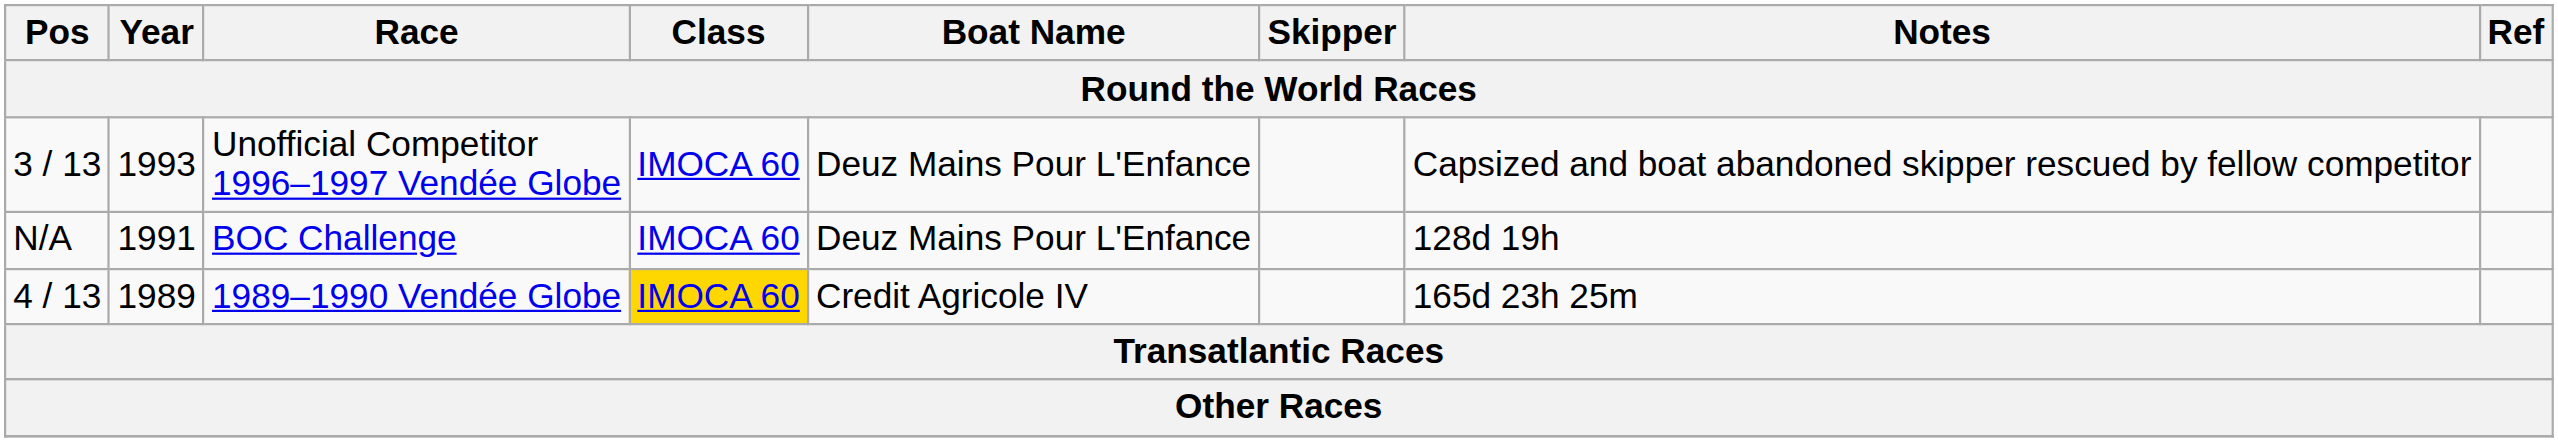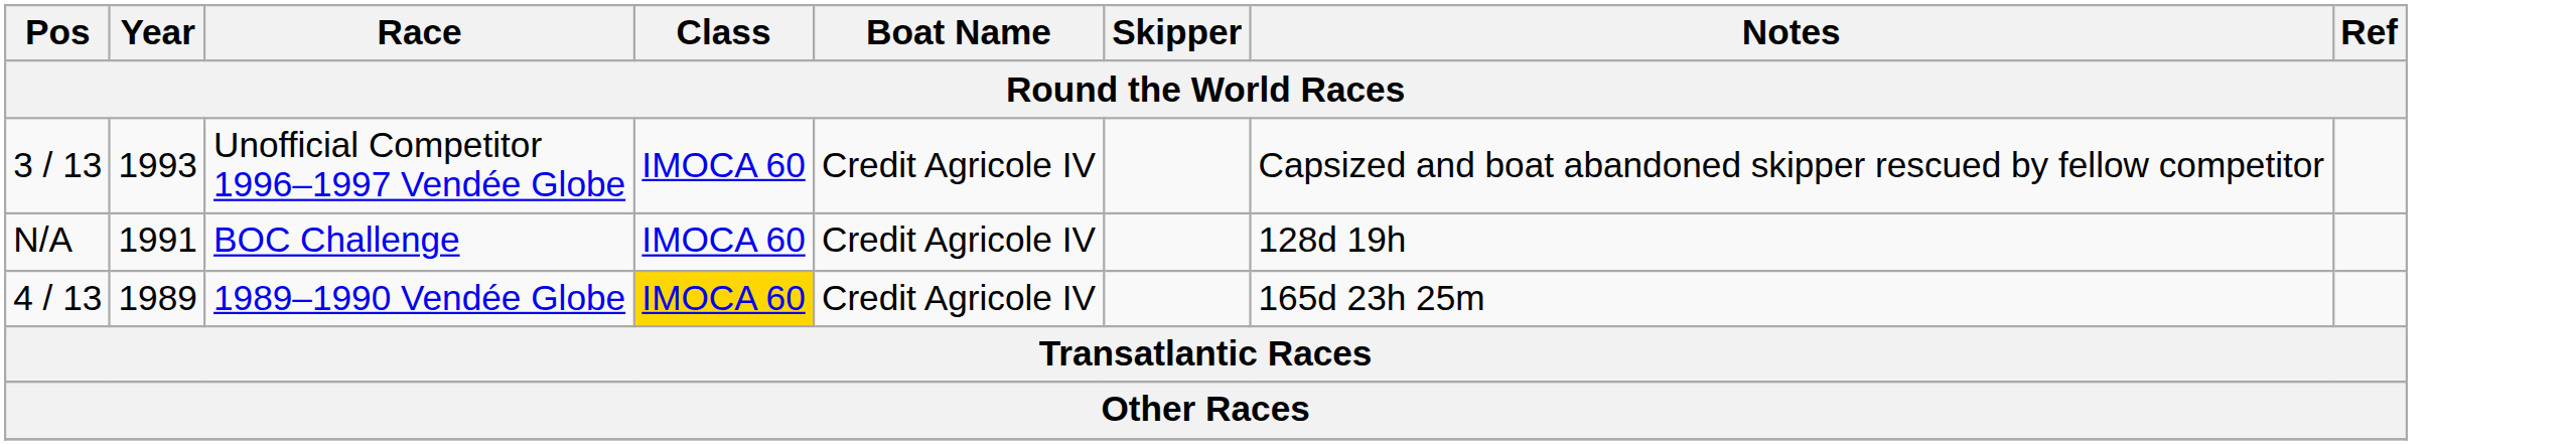 <table class="wikitable sortable">
 <tr>
 <th>Pos</th>
 <th>Year</th>
 <th>Race</th>
 <th>Class</th>
 <th>Boat Name</th>
 <th>Skipper</th>
 <th>Notes</th>
 <th>Ref</th>
 </tr>
 <tr>
 <th colspan = 8><strong>Round the World Races</strong></th>
 </tr>
 <tr>
 <td>3 / 13</td>
 <td>1993</td>
 <td>Unofficial Competitor<br><a href='#'>1996–1997 Vendée Globe</a></td>
 <td><a href='#'>IMOCA 60</a></td>
-<td>Deuz Mains Pour L'Enfance</td>
+<td>Credit Agricole IV</td>
 <td></td>
 <td>Capsized and boat abandoned skipper rescued by fellow competitor </td>
 <td></td>
 </tr>
 <tr>
 <td>N/A</td>
 <td>1991</td>
 <td><a href='#'>BOC Challenge</a></td>
 <td><a href='#'>IMOCA 60</a></td>
-<td>Deuz Mains Pour L'Enfance</td>
+<td>Credit Agricole IV</td>
 <td></td>
 <td>128d 19h</td>
 <td></td>
 </tr>
 <tr>
 <td>4 / 13</td>
 <td>1989</td>
 <td><a href='#'>1989–1990 Vendée Globe</a></td>
 <td style="background: gold;"><a href='#'>IMOCA 60</a></td>
 <td>Credit Agricole IV</td>
 <td></td>
 <td>165d 23h 25m</td>
 <td></td>
 </tr>
 <tr>
 <th colspan = 8><strong>Transatlantic Races</strong></th>
 </tr>
 <tr>
 </tr>
 <tr>
 <th colspan = 8><strong>Other Races</strong></th>
 </tr>
 <tr>
 </tr>
 <tr>
 </tr>
 </table>
